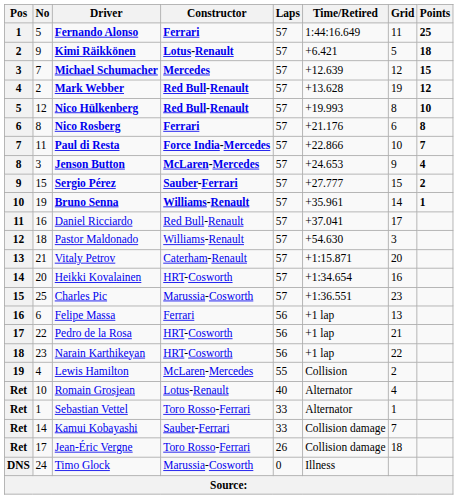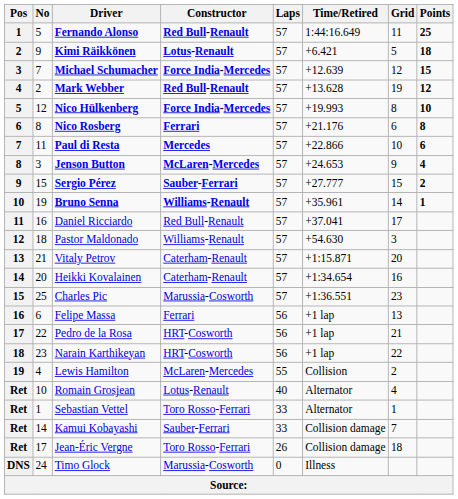 <table class="wikitable" style="font-size: 85%">
 <tr>
 <th>Pos</th>
 <th>No</th>
 <th>Driver</th>
 <th>Constructor</th>
 <th>Laps</th>
 <th>Time/Retired</th>
 <th>Grid</th>
 <th>Points</th>
 </tr>
 <tr>
 <th>1</th>
 <td>5</td>
 <td><strong> <a href='#'>Fernando Alonso</a></strong></td>
-<td><strong><a href='#'>Ferrari</a></strong></td>
+<td><strong><a href='#'>Red Bull</a>-<a href='#'>Renault</a></strong></td>
 <td>57</td>
 <td>1:44:16.649</td>
 <td>11</td>
 <td><strong>25</strong></td>
 </tr>
 <tr>
 <th>2</th>
 <td>9</td>
 <td><strong> <a href='#'>Kimi Räikkönen</a></strong></td>
 <td><strong><a href='#'>Lotus</a>-<a href='#'>Renault</a></strong></td>
 <td>57</td>
 <td>+6.421</td>
 <td>5</td>
 <td><strong>18</strong></td>
 </tr>
 <tr>
 <th>3</th>
 <td>7</td>
 <td><strong> <a href='#'>Michael Schumacher</a></strong></td>
-<td><strong><a href='#'>Mercedes</a></strong></td>
+<td><strong><a href='#'>Force India</a>-<a href='#'>Mercedes</a></strong></td>
 <td>57</td>
 <td>+12.639</td>
 <td>12</td>
 <td><strong>15</strong></td>
 </tr>
 <tr>
 <th>4</th>
 <td>2</td>
 <td><strong> <a href='#'>Mark Webber</a></strong></td>
 <td><strong><a href='#'>Red Bull</a>-<a href='#'>Renault</a></strong></td>
 <td>57</td>
 <td>+13.628</td>
 <td>19</td>
 <td><strong>12</strong></td>
 </tr>
 <tr>
 <th>5</th>
 <td>12</td>
 <td><strong> <a href='#'>Nico Hülkenberg</a></strong></td>
-<td><strong><a href='#'>Red Bull</a>-<a href='#'>Renault</a></strong></td>
+<td><strong><a href='#'>Force India</a>-<a href='#'>Mercedes</a></strong></td>
 <td>57</td>
 <td>+19.993</td>
 <td>8</td>
 <td><strong>10</strong></td>
 </tr>
 <tr>
 <th>6</th>
 <td>8</td>
 <td><strong> <a href='#'>Nico Rosberg</a></strong></td>
 <td><strong><a href='#'>Ferrari</a></strong></td>
 <td>57</td>
 <td>+21.176</td>
 <td>6</td>
 <td><strong>8</strong></td>
 </tr>
 <tr>
 <th>7</th>
 <td>11</td>
 <td><strong> <a href='#'>Paul di Resta</a></strong></td>
-<td><strong><a href='#'>Force India</a>-<a href='#'>Mercedes</a></strong></td>
+<td><strong><a href='#'>Mercedes</a></strong></td>
 <td>57</td>
 <td>+22.866</td>
 <td>10</td>
-<td><strong>7</strong></td>
+<td><strong>6</strong></td>
 </tr>
 <tr>
 <th>8</th>
 <td>3</td>
 <td><strong> <a href='#'>Jenson Button</a></strong></td>
 <td><strong><a href='#'>McLaren</a>-<a href='#'>Mercedes</a></strong></td>
 <td>57</td>
 <td>+24.653</td>
 <td>9</td>
 <td><strong>4</strong></td>
 </tr>
 <tr>
 <th>9</th>
 <td>15</td>
 <td><strong> <a href='#'>Sergio Pérez</a></strong></td>
 <td><strong><a href='#'>Sauber</a>-<a href='#'>Ferrari</a></strong></td>
 <td>57</td>
 <td>+27.777</td>
 <td>15</td>
 <td><strong>2</strong></td>
 </tr>
 <tr>
 <th>10</th>
 <td>19</td>
 <td><strong> <a href='#'>Bruno Senna</a></strong></td>
 <td><strong><a href='#'>Williams</a>-<a href='#'>Renault</a></strong></td>
 <td>57</td>
 <td>+35.961</td>
 <td>14</td>
 <td><strong>1</strong></td>
 </tr>
 <tr>
 <th>11</th>
 <td>16</td>
 <td> <a href='#'>Daniel Ricciardo</a></td>
 <td><a href='#'>Red Bull</a>-<a href='#'>Renault</a></td>
 <td>57</td>
 <td>+37.041</td>
 <td>17</td>
 <td></td>
 </tr>
 <tr>
 <th>12</th>
 <td>18</td>
 <td> <a href='#'>Pastor Maldonado</a></td>
 <td><a href='#'>Williams</a>-<a href='#'>Renault</a></td>
 <td>57</td>
 <td>+54.630</td>
 <td>3</td>
 <td></td>
 </tr>
 <tr>
 <th>13</th>
 <td>21</td>
 <td> <a href='#'>Vitaly Petrov</a></td>
 <td><a href='#'>Caterham</a>-<a href='#'>Renault</a></td>
 <td>57</td>
 <td>+1:15.871</td>
 <td>20</td>
 <td></td>
 </tr>
 <tr>
 <th>14</th>
 <td>20</td>
 <td> <a href='#'>Heikki Kovalainen</a></td>
-<td><a href='#'>HRT</a>-<a href='#'>Cosworth</a></td>
+<td><a href='#'>Caterham</a>-<a href='#'>Renault</a></td>
 <td>57</td>
 <td>+1:34.654</td>
 <td>16</td>
 <td></td>
 </tr>
 <tr>
 <th>15</th>
 <td>25</td>
 <td> <a href='#'>Charles Pic</a></td>
 <td><a href='#'>Marussia</a>-<a href='#'>Cosworth</a></td>
 <td>57</td>
 <td>+1:36.551</td>
 <td>23</td>
 <td></td>
 </tr>
 <tr>
 <th>16</th>
 <td>6</td>
 <td> <a href='#'>Felipe Massa</a></td>
 <td><a href='#'>Ferrari</a></td>
 <td>56</td>
 <td>+1 lap</td>
 <td>13</td>
 <td></td>
 </tr>
 <tr>
 <th>17</th>
 <td>22</td>
 <td> <a href='#'>Pedro de la Rosa</a></td>
 <td><a href='#'>HRT</a>-<a href='#'>Cosworth</a></td>
 <td>56</td>
 <td>+1 lap</td>
 <td>21</td>
 <td></td>
 </tr>
 <tr>
 <th>18</th>
 <td>23</td>
 <td> <a href='#'>Narain Karthikeyan</a></td>
 <td><a href='#'>HRT</a>-<a href='#'>Cosworth</a></td>
 <td>56</td>
 <td>+1 lap</td>
 <td>22</td>
 <td></td>
 </tr>
 <tr>
 <th>19</th>
 <td>4</td>
 <td> <a href='#'>Lewis Hamilton</a></td>
 <td><a href='#'>McLaren</a>-<a href='#'>Mercedes</a></td>
 <td>55</td>
 <td>Collision</td>
 <td>2</td>
 <td></td>
 </tr>
 <tr>
 <th>Ret</th>
 <td>10</td>
 <td> <a href='#'>Romain Grosjean</a></td>
 <td><a href='#'>Lotus</a>-<a href='#'>Renault</a></td>
 <td>40</td>
 <td>Alternator</td>
 <td>4</td>
 <td></td>
 </tr>
 <tr>
 <th>Ret</th>
 <td>1</td>
 <td> <a href='#'>Sebastian Vettel</a></td>
 <td><a href='#'>Toro Rosso</a>-<a href='#'>Ferrari</a></td>
 <td>33</td>
 <td>Alternator</td>
 <td>1</td>
 <td></td>
 </tr>
 <tr>
 <th>Ret</th>
 <td>14</td>
 <td> <a href='#'>Kamui Kobayashi</a></td>
 <td><a href='#'>Sauber</a>-<a href='#'>Ferrari</a></td>
 <td>33</td>
 <td>Collision damage</td>
 <td>7</td>
 <td></td>
 </tr>
 <tr>
 <th>Ret</th>
 <td>17</td>
 <td> <a href='#'>Jean-Éric Vergne</a></td>
 <td><a href='#'>Toro Rosso</a>-<a href='#'>Ferrari</a></td>
 <td>26</td>
 <td>Collision damage</td>
 <td>18</td>
 <td></td>
 </tr>
 <tr>
 <th>DNS</th>
 <td>24</td>
 <td> <a href='#'>Timo Glock</a></td>
 <td><a href='#'>Marussia</a>-<a href='#'>Cosworth</a></td>
 <td>0</td>
 <td>Illness</td>
 <td></td>
 <td></td>
 </tr>
 <tr>
 <th colspan=8>Source:</th>
 </tr>
 </table>
